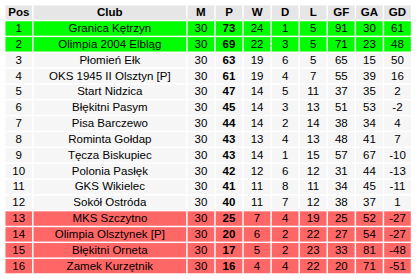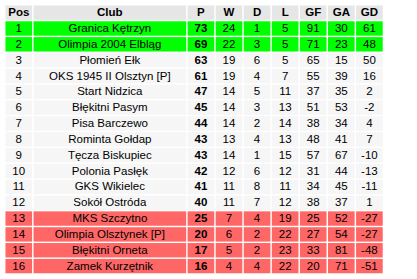 <table class="toccolours" style="margin: 0;background:#ffffff;">
 <tr bgcolor=#e6e6e6>
 <th width=35px>Pos</th>
 <th width=210px>Club</th>
-<th width=35px>M</th>
 <th width=35px>P</th>
 <th width=35px>W</th>
 <th width=35px>D</th>
 <th width=35px>L</th>
 <th width=35px>GF</th>
 <th width=35px>GA</th>
 <th width=35px>GD</th>
 </tr>
 <tr align=center bgcolor=#00FF00>
 <td>1</td>
 <td>Granica Kętrzyn</td>
-<td>30</td>
 <td><strong>73</strong></td>
 <td>24</td>
 <td>1</td>
 <td>5</td>
 <td>91</td>
 <td>30</td>
 <td>61</td>
 </tr>
 <tr align=center bgcolor=#00FF00>
 <td>2</td>
 <td>Olimpia 2004 Elbląg</td>
-<td>30</td>
 <td><strong>69</strong></td>
 <td>22</td>
 <td>3</td>
 <td>5</td>
 <td>71</td>
 <td>23</td>
 <td>48</td>
 </tr>
 <tr align=center bgcolor=#f6f6f6>
 <td>3</td>
 <td>Płomień Ełk</td>
-<td>30</td>
 <td><strong>63</strong></td>
 <td>19</td>
 <td>6</td>
 <td>5</td>
 <td>65</td>
 <td>15</td>
 <td>50</td>
 </tr>
 <tr align=center bgcolor=#f6f6f6>
 <td>4</td>
 <td>OKS 1945 II Olsztyn [P]</td>
-<td>30</td>
 <td><strong>61</strong></td>
 <td>19</td>
 <td>4</td>
 <td>7</td>
 <td>55</td>
 <td>39</td>
 <td>16</td>
 </tr>
 <tr align=center bgcolor=#f6f6f6>
 <td>5</td>
 <td>Start Nidzica</td>
-<td>30</td>
 <td><strong>47</strong></td>
 <td>14</td>
 <td>5</td>
 <td>11</td>
 <td>37</td>
 <td>35</td>
 <td>2</td>
 </tr>
 <tr align=center bgcolor=#f6f6f6>
 <td>6</td>
 <td>Błękitni Pasym</td>
-<td>30</td>
 <td><strong>45</strong></td>
 <td>14</td>
 <td>3</td>
 <td>13</td>
 <td>51</td>
 <td>53</td>
 <td>-2</td>
 </tr>
 <tr align=center bgcolor=#f6f6f6>
 <td>7</td>
 <td>Pisa Barczewo</td>
-<td>30</td>
 <td><strong>44</strong></td>
 <td>14</td>
 <td>2</td>
 <td>14</td>
 <td>38</td>
 <td>34</td>
 <td>4</td>
 </tr>
 <tr align=center bgcolor=#f6f6f6>
 <td>8</td>
 <td>Rominta Gołdap</td>
-<td>30</td>
 <td><strong>43</strong></td>
 <td>13</td>
 <td>4</td>
 <td>13</td>
 <td>48</td>
 <td>41</td>
 <td>7</td>
 </tr>
 <tr align=center bgcolor=#f6f6f6>
 <td>9</td>
 <td>Tęcza Biskupiec</td>
-<td>30</td>
 <td><strong>43</strong></td>
 <td>14</td>
 <td>1</td>
 <td>15</td>
 <td>57</td>
 <td>67</td>
 <td>-10</td>
 </tr>
 <tr align=center bgcolor=#f6f6f6>
 <td>10</td>
 <td>Polonia Pasłęk</td>
-<td>30</td>
 <td><strong>42</strong></td>
 <td>12</td>
 <td>6</td>
 <td>12</td>
 <td>31</td>
 <td>44</td>
 <td>-13</td>
 </tr>
 <tr align=center bgcolor=#f6f6f6>
 <td>11</td>
 <td>GKS Wikielec</td>
-<td>30</td>
 <td><strong>41</strong></td>
 <td>11</td>
 <td>8</td>
 <td>11</td>
 <td>34</td>
 <td>45</td>
 <td>-11</td>
 </tr>
 <tr align=center bgcolor=#f6f6f6>
 <td>12</td>
 <td>Sokół Ostróda</td>
-<td>30</td>
 <td><strong>40</strong></td>
 <td>11</td>
 <td>7</td>
 <td>12</td>
 <td>38</td>
 <td>37</td>
 <td>1</td>
 </tr>
 <tr align=center bgcolor=#ff6666>
 <td>13</td>
 <td>MKS Szczytno</td>
-<td>30</td>
 <td><strong>25</strong></td>
 <td>7</td>
 <td>4</td>
 <td>19</td>
 <td>25</td>
 <td>52</td>
 <td>-27</td>
 </tr>
 <tr align=center bgcolor=#ff6666>
 <td>14</td>
 <td>Olimpia Olsztynek [P]</td>
-<td>30</td>
 <td><strong>20</strong></td>
 <td>6</td>
 <td>2</td>
 <td>22</td>
 <td>27</td>
 <td>54</td>
 <td>-27</td>
 </tr>
 <tr align=center bgcolor=#ff6666>
 <td>15</td>
 <td>Błękitni Orneta</td>
-<td>30</td>
 <td><strong>17</strong></td>
 <td>5</td>
 <td>2</td>
 <td>23</td>
 <td>33</td>
 <td>81</td>
 <td>-48</td>
 </tr>
 <tr align=center bgcolor=#ff6666>
 <td>16</td>
 <td>Zamek Kurzętnik</td>
-<td>30</td>
 <td><strong>16</strong></td>
 <td>4</td>
 <td>4</td>
 <td>22</td>
 <td>20</td>
 <td>71</td>
 <td>-51</td>
 </tr>
 </table>
